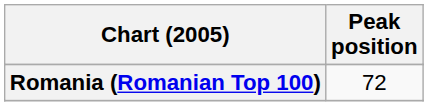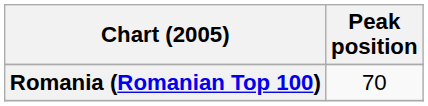 <table class="wikitable sortable plainrowheaders" style="text-align:center">
 <tr>
 <th scope="col">Chart (2005)</th>
 <th scope="col">Peak<br>position</th>
 </tr>
 <tr>
 </tr>
 <tr>
 </tr>
 <tr>
 </tr>
 <tr>
 </tr>
 <tr>
 </tr>
 <tr>
 <th scope="row">Romania (<a href='#'>Romanian Top 100</a>)</th>
-<td>72</td>
+<td>70</td>
 </tr>
 <tr>
 </tr>
 <tr>
 </tr>
 </table>
